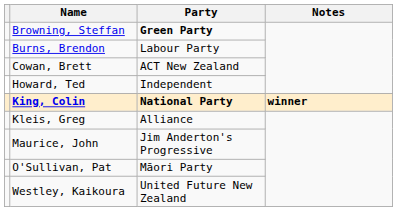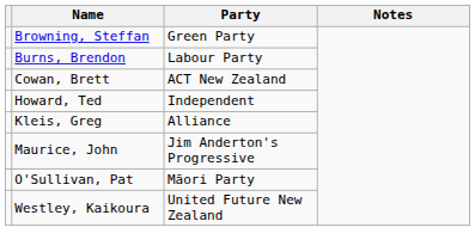 <table class="wikitable" width="70%" style="font-size:95%;">
 <tr>
 <th width=1%></th>
 <th width=33%>Name</th>
 <th width=33%>Party</th>
 <th width=33%>Notes</th>
 </tr>
 <tr -->
 <td bgcolor=></td>
 <td><a href='#'>Browning, Steffan</a></td>
-<td><strong>Green Party</strong></td>
+<td>Green Party</td>
 </tr>
 <tr -->
 <td bgcolor=></td>
 <td><a href='#'>Burns, Brendon</a></td>
 <td>Labour Party</td>
 </tr>
 <tr -->
 <td bgcolor=></td>
 <td>Cowan, Brett</td>
 <td>ACT New Zealand</td>
 </tr>
 <tr -->
 <td bgcolor=#ffffff></td>
 <td>Howard, Ted</td>
 <td>Independent</td>
-</tr>
-<tr ---- bgcolor=#FFEECC>
-<td bgcolor=></td>
-<td><strong><a href='#'>King, Colin</a></strong></td>
-<td><strong>National Party</strong></td>
-<td><strong>winner</strong></td>
 </tr>
 <tr -->
 <td bgcolor=></td>
 <td>Kleis, Greg</td>
 <td>Alliance</td>
 </tr>
 <tr -->
 <td bgcolor=></td>
 <td>Maurice, John</td>
 <td>Jim Anderton's Progressive</td>
 </tr>
 <tr -->
 <td bgcolor=></td>
 <td>O'Sullivan, Pat</td>
 <td>Māori Party</td>
 </tr>
 <tr -->
 <td bgcolor=></td>
 <td>Westley, Kaikoura</td>
 <td>United Future New Zealand</td>
 </tr>
 </table>
